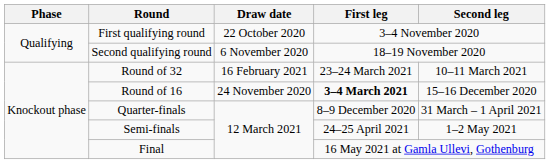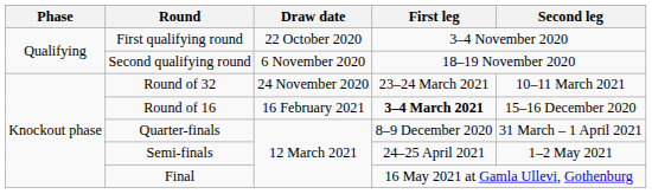 <table class="wikitable" style="text-align:center">
 <tr>
 <th>Phase</th>
 <th>Round</th>
 <th>Draw date</th>
 <th>First leg</th>
 <th>Second leg</th>
 </tr>
 <tr>
 <td rowspan="2">Qualifying</td>
 <td>First qualifying round</td>
 <td>22 October 2020</td>
 <td colspan="2">3–4 November 2020</td>
 </tr>
 <tr>
 <td>Second qualifying round</td>
 <td>6 November 2020</td>
 <td colspan="2">18–19 November 2020</td>
 </tr>
 <tr>
 <td rowspan="5">Knockout phase</td>
 <td>Round of 32</td>
-<td>16 February 2021</td>
+<td>24 November 2020</td>
 <td>23–24 March 2021</td>
 <td>10–11 March 2021</td>
 </tr>
 <tr>
 <td>Round of 16</td>
-<td>24 November 2020</td>
+<td>16 February 2021</td>
 <td><strong>3–4 March 2021</strong></td>
 <td>15–16 December 2020</td>
 </tr>
 <tr>
 <td>Quarter-finals</td>
 <td rowspan="3">12 March 2021</td>
 <td>8–9 December 2020</td>
 <td>31 March – 1 April 2021</td>
 </tr>
 <tr>
 <td>Semi-finals</td>
 <td>24–25 April 2021</td>
 <td>1–2 May 2021</td>
 </tr>
 <tr>
 <td>Final</td>
 <td colspan="2">16 May 2021 at <a href='#'>Gamla Ullevi</a>, <a href='#'>Gothenburg</a></td>
 </tr>
 </table>
